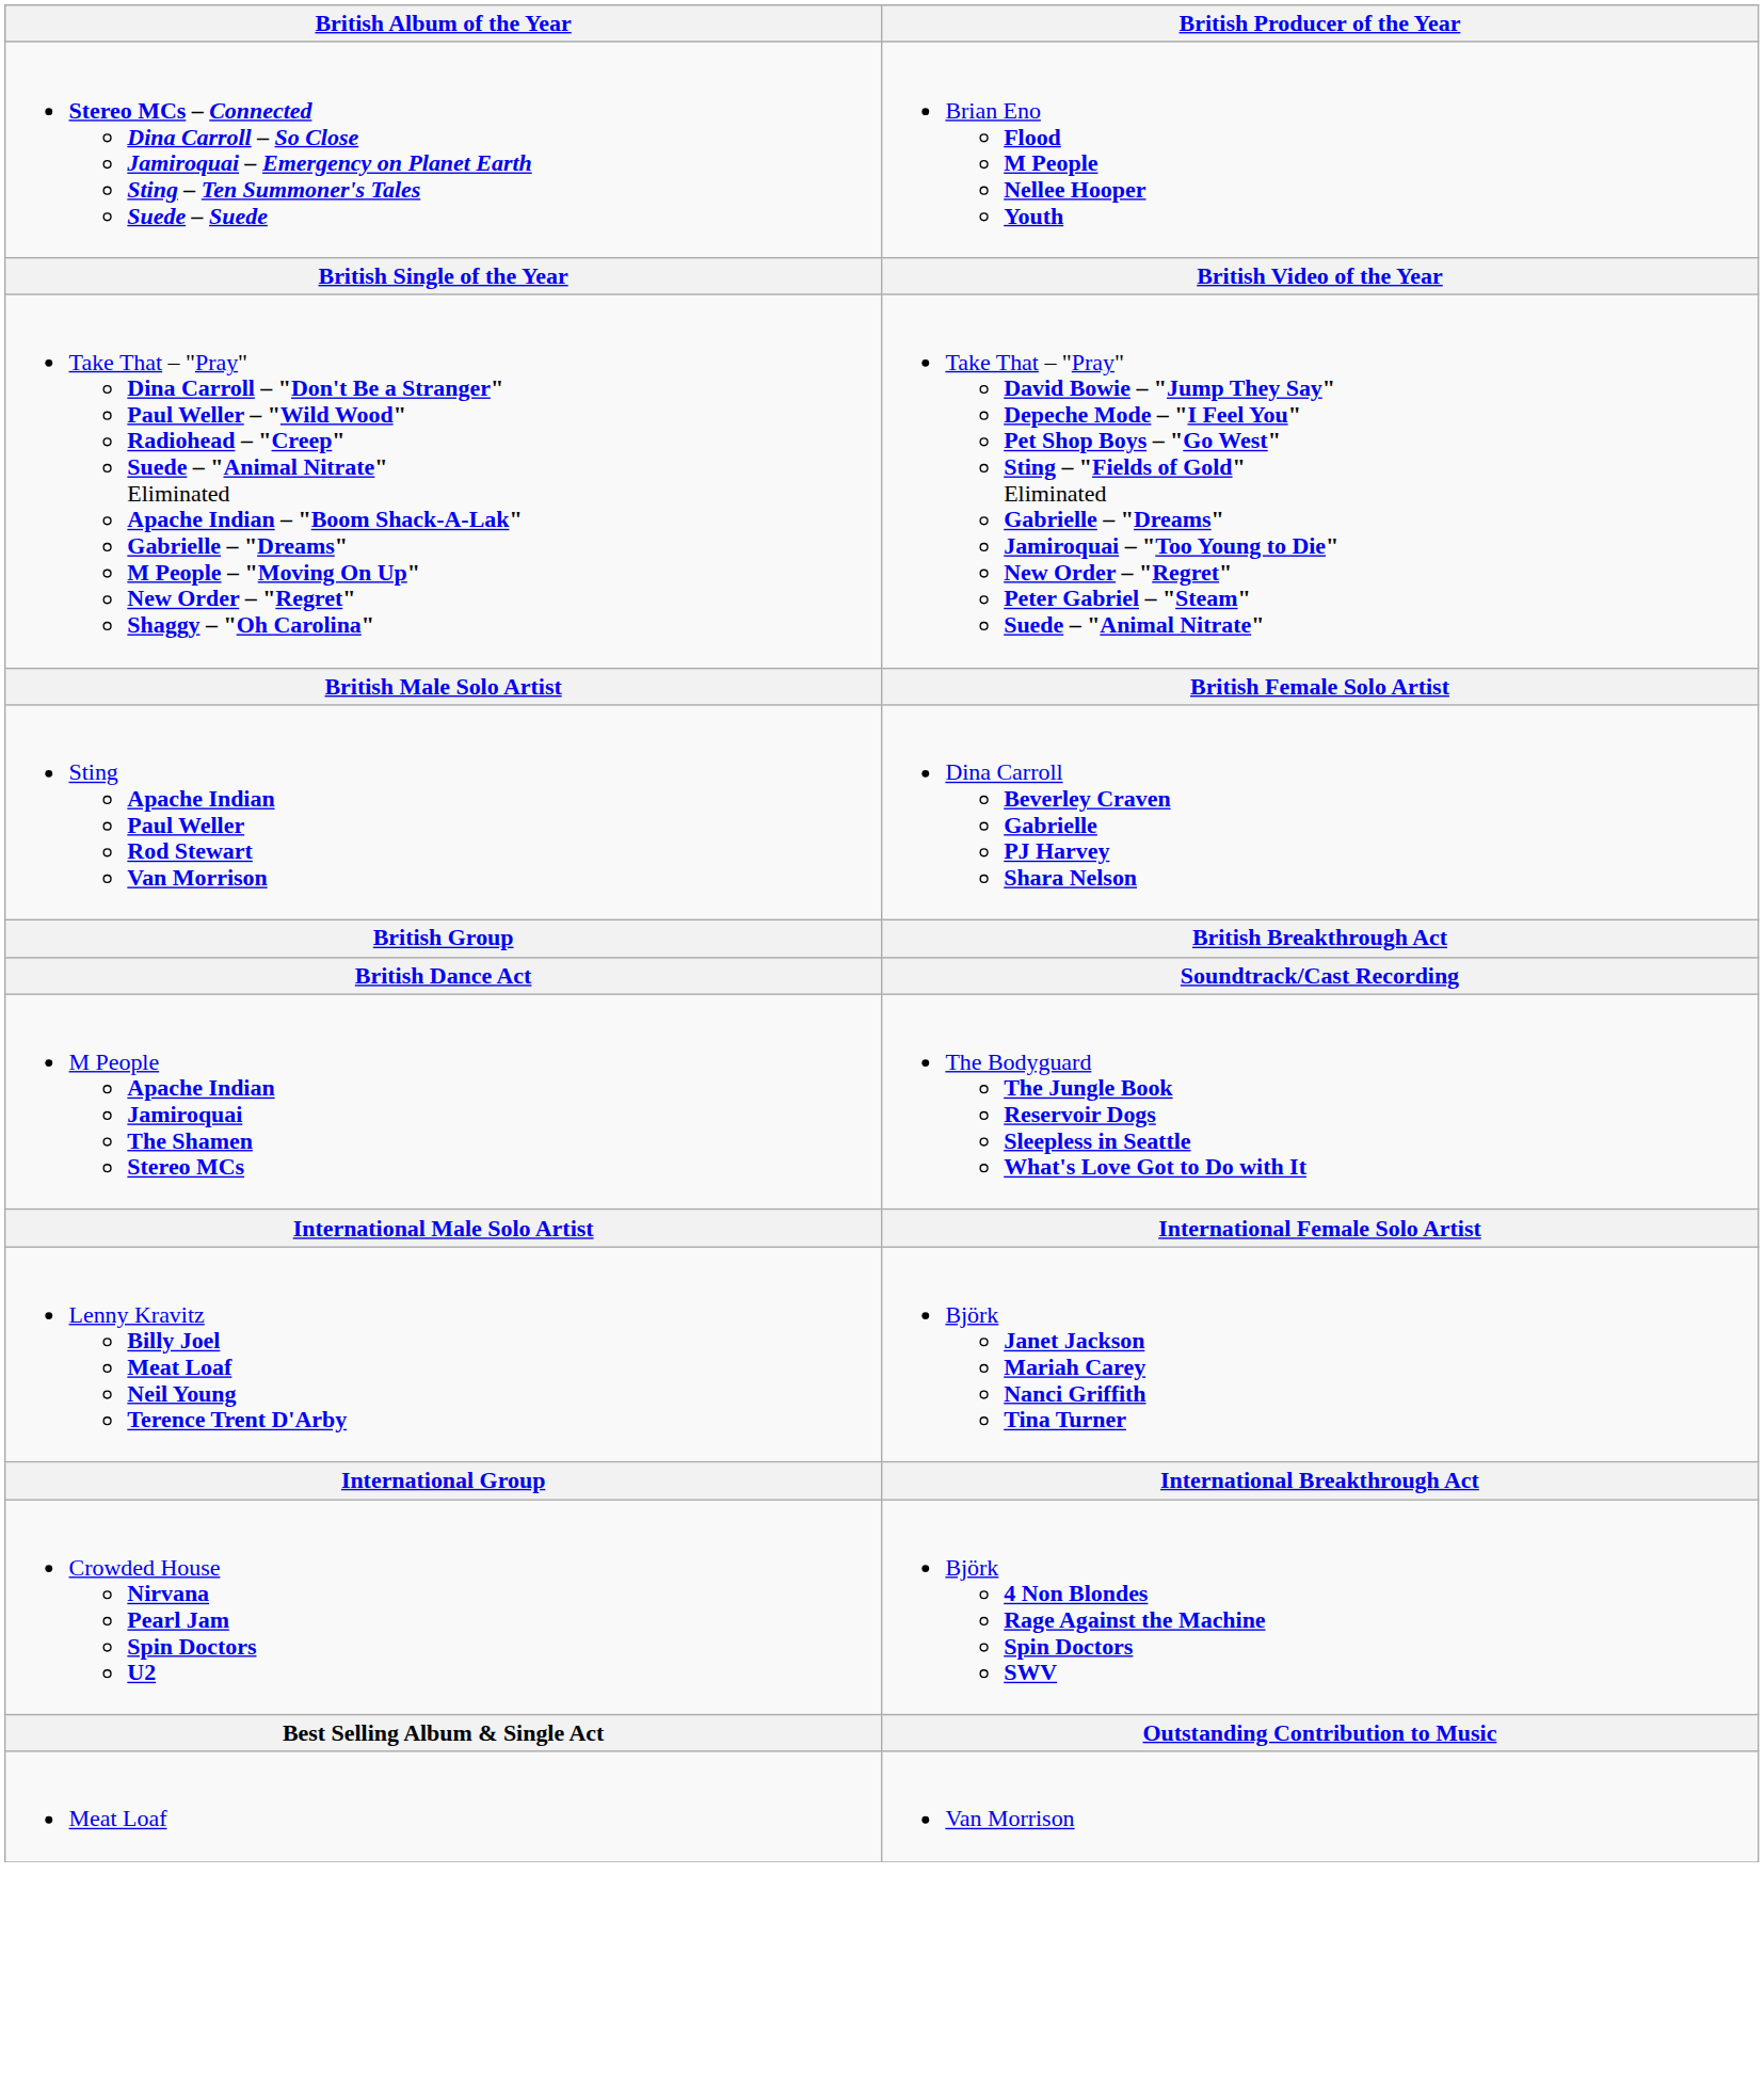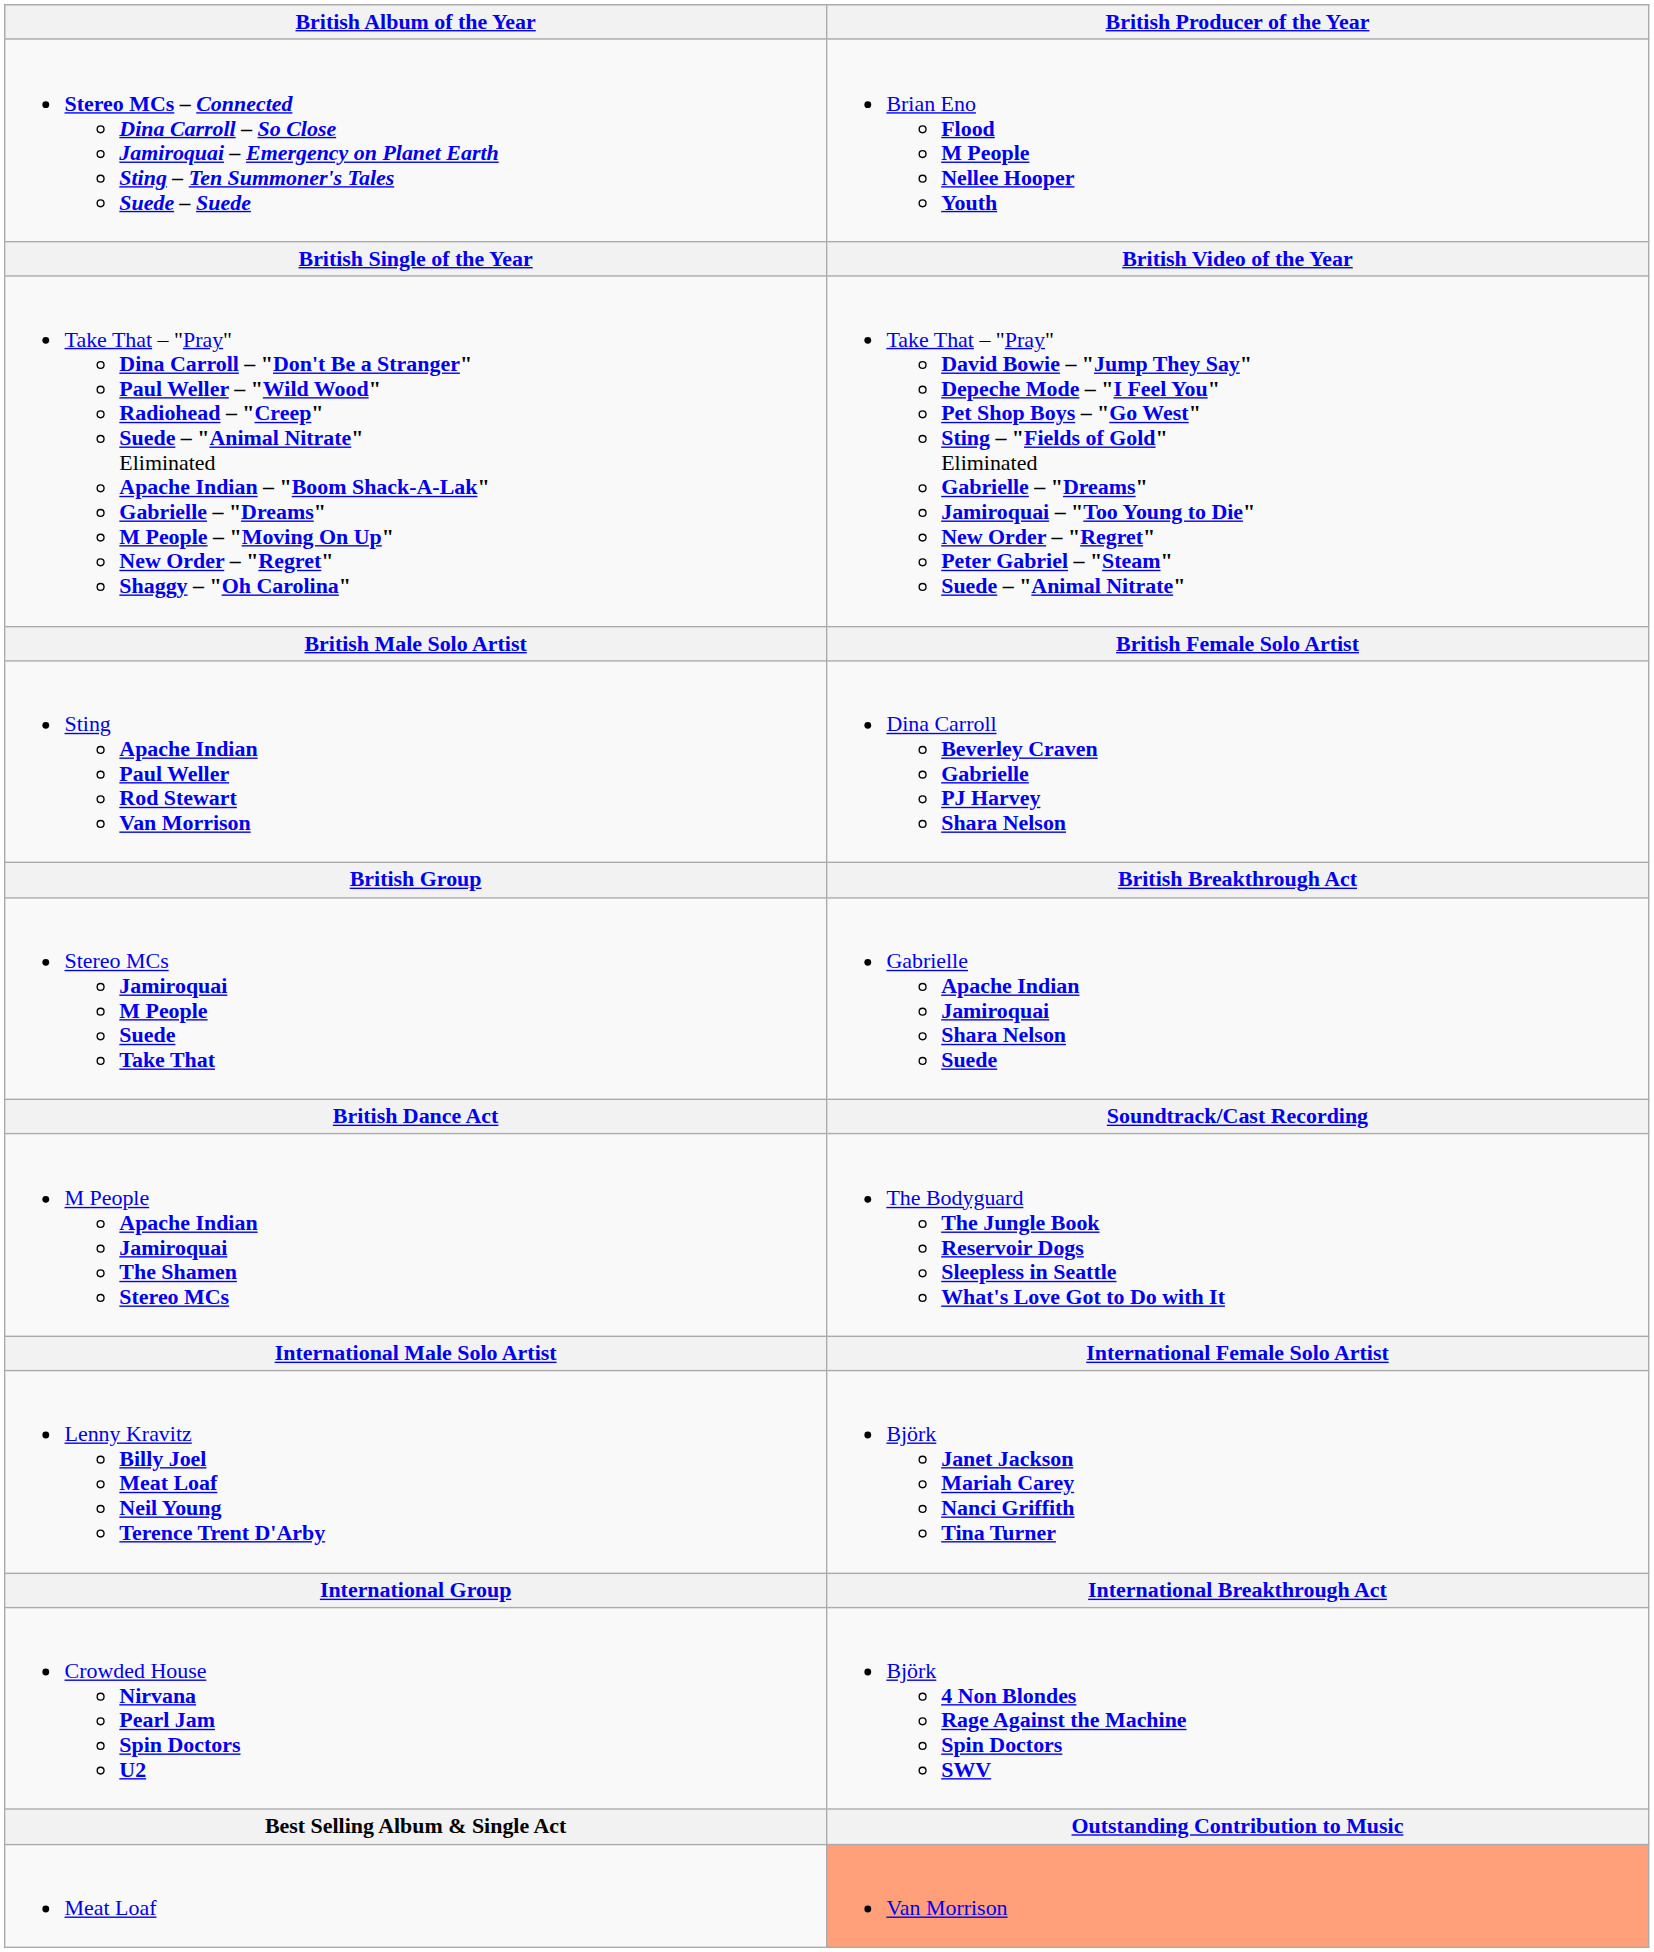 <table class="wikitable" style="width:95%">
 <tr bgcolor="#bebebe">
 <th width="50%"><a href='#'>British Album of the Year</a></th>
 <th width="50%"><a href='#'>British Producer of the Year</a></th>
 </tr>
 <tr>
 <td valign="top"><br><ul><li><strong><a href='#'>Stereo MCs</a> – <em><a href='#'>Connected</a><strong><em><ul><li><a href='#'>Dina Carroll</a> – </em><a href='#'>So Close</a><em></li><li><a href='#'>Jamiroquai</a> – </em><a href='#'>Emergency on Planet Earth</a><em></li><li><a href='#'>Sting</a> – </em><a href='#'>Ten Summoner's Tales</a><em></li><li><a href='#'>Suede</a> – </em><a href='#'>Suede</a><em></li></ul></li></ul></td>
 <td valign="top"><br><ul><li></strong><a href='#'>Brian Eno</a><strong><ul><li><a href='#'>Flood</a></li><li><a href='#'>M People</a></li><li><a href='#'>Nellee Hooper</a></li><li><a href='#'>Youth</a></li></ul></li></ul></td>
 </tr>
 <tr>
 <th width="50%"><a href='#'>British Single of the Year</a></th>
 <th width="50%"><a href='#'>British Video of the Year</a></th>
 </tr>
 <tr>
 <td valign="top"><br><ul><li></strong><a href='#'>Take That</a> – "<a href='#'>Pray</a>"<strong><ul><li><a href='#'>Dina Carroll</a> – "<a href='#'>Don't Be a Stranger</a>"</li><li><a href='#'>Paul Weller</a> – "<a href='#'>Wild Wood</a>"</li><li><a href='#'>Radiohead</a> – "<a href='#'>Creep</a>"</li><li><a href='#'>Suede</a> – "<a href='#'>Animal Nitrate</a>"<br></strong>Eliminated<strong></li><li><a href='#'>Apache Indian</a> – "<a href='#'>Boom Shack-A-Lak</a>"</li><li><a href='#'>Gabrielle</a> – "<a href='#'>Dreams</a>"</li><li><a href='#'>M People</a> – "<a href='#'>Moving On Up</a>"</li><li><a href='#'>New Order</a> – "<a href='#'>Regret</a>"</li><li><a href='#'>Shaggy</a> – "<a href='#'>Oh Carolina</a>"</li></ul></li></ul></td>
 <td valign="top"><br><ul><li></strong><a href='#'>Take That</a> – "<a href='#'>Pray</a>"<strong><ul><li><a href='#'>David Bowie</a> – "<a href='#'>Jump They Say</a>"</li><li><a href='#'>Depeche Mode</a> – "<a href='#'>I Feel You</a>"</li><li><a href='#'>Pet Shop Boys</a> – "<a href='#'>Go West</a>"</li><li><a href='#'>Sting</a> – "<a href='#'>Fields of Gold</a>"<br></strong>Eliminated<strong></li><li><a href='#'>Gabrielle</a> – "<a href='#'>Dreams</a>"</li><li><a href='#'>Jamiroquai</a> – "<a href='#'>Too Young to Die</a>"</li><li><a href='#'>New Order</a> – "<a href='#'>Regret</a>"</li><li><a href='#'>Peter Gabriel</a> – "<a href='#'>Steam</a>"</li><li><a href='#'>Suede</a> – "<a href='#'>Animal Nitrate</a>"</li></ul></li></ul></td>
 </tr>
 <tr>
 <th width="50%"><a href='#'>British Male Solo Artist</a></th>
 <th width="50%"><a href='#'>British Female Solo Artist</a></th>
 </tr>
 <tr>
 <td valign="top"><br><ul><li></strong><a href='#'>Sting</a><strong><ul><li><a href='#'>Apache Indian</a></li><li><a href='#'>Paul Weller</a></li><li><a href='#'>Rod Stewart</a></li><li><a href='#'>Van Morrison</a></li></ul></li></ul></td>
 <td valign="top"><br><ul><li></strong><a href='#'>Dina Carroll</a><strong><ul><li><a href='#'>Beverley Craven</a></li><li><a href='#'>Gabrielle</a></li><li><a href='#'>PJ Harvey</a></li><li><a href='#'>Shara Nelson</a></li></ul></li></ul></td>
 </tr>
 <tr>
 <th width="50%"><a href='#'>British Group</a></th>
 <th width="50%"><a href='#'>British Breakthrough Act</a></th>
+</tr>
+<tr>
+<td valign="top"><br><ul><li></strong><a href='#'>Stereo MCs</a><strong><ul><li><a href='#'>Jamiroquai</a></li><li><a href='#'>M People</a></li><li><a href='#'>Suede</a></li><li><a href='#'>Take That</a></li></ul></li></ul></td>
+<td valign="top"><br><ul><li></strong><a href='#'>Gabrielle</a><strong><ul><li><a href='#'>Apache Indian</a></li><li><a href='#'>Jamiroquai</a></li><li><a href='#'>Shara Nelson</a></li><li><a href='#'>Suede</a></li></ul></li></ul></td>
 </tr>
 <tr>
 <th width="50%"><a href='#'>British Dance Act</a></th>
 <th width="50%"><a href='#'>Soundtrack/Cast Recording</a></th>
 </tr>
 <tr>
 <td valign="top"><br><ul><li></strong><a href='#'>M People</a><strong><ul><li><a href='#'>Apache Indian</a></li><li><a href='#'>Jamiroquai</a></li><li><a href='#'>The Shamen</a></li><li><a href='#'>Stereo MCs</a></li></ul></li></ul></td>
 <td valign="top"><br><ul><li></em></strong><a href='#'>The Bodyguard</a><strong><em><ul><li></em><a href='#'>The Jungle Book</a><em></li><li></em><a href='#'>Reservoir Dogs</a><em></li><li></em><a href='#'>Sleepless in Seattle</a><em></li><li></em><a href='#'>What's Love Got to Do with It</a><em></li></ul></li></ul></td>
 </tr>
 <tr>
 <th width="50%"><a href='#'>International Male Solo Artist</a></th>
 <th width="50%"><a href='#'>International Female Solo Artist</a></th>
 </tr>
 <tr>
 <td valign="top"><br><ul><li></strong><a href='#'>Lenny Kravitz</a><strong><ul><li><a href='#'>Billy Joel</a></li><li><a href='#'>Meat Loaf</a></li><li><a href='#'>Neil Young</a></li><li><a href='#'>Terence Trent D'Arby</a></li></ul></li></ul></td>
 <td valign="top"><br><ul><li></strong><a href='#'>Björk</a><strong><ul><li><a href='#'>Janet Jackson</a></li><li><a href='#'>Mariah Carey</a></li><li><a href='#'>Nanci Griffith</a></li><li><a href='#'>Tina Turner</a></li></ul></li></ul></td>
 </tr>
 <tr>
 <th width="50%"><a href='#'>International Group</a></th>
 <th width="50%"><a href='#'>International Breakthrough Act</a></th>
 </tr>
 <tr>
 <td valign="top"><br><ul><li></strong><a href='#'>Crowded House</a><strong><ul><li><a href='#'>Nirvana</a></li><li><a href='#'>Pearl Jam</a></li><li><a href='#'>Spin Doctors</a></li><li><a href='#'>U2</a></li></ul></li></ul></td>
 <td valign="top"><br><ul><li></strong><a href='#'>Björk</a><strong><ul><li><a href='#'>4 Non Blondes</a></li><li><a href='#'>Rage Against the Machine</a></li><li><a href='#'>Spin Doctors</a></li><li><a href='#'>SWV</a></li></ul></li></ul></td>
 </tr>
 <tr>
 <th width="50%">Best Selling Album & Single Act</th>
 <th width="50%"><a href='#'>Outstanding Contribution to Music</a></th>
 </tr>
 <tr>
 <td valign="top"><br><ul><li></strong><a href='#'>Meat Loaf</a><strong></li></ul></td>
-<td valign="top"><br><ul><li></strong><a href='#'>Van Morrison</a><strong></li></ul></td>
+<td valign="top" style="background: lightsalmon;"><br><ul><li></strong><a href='#'>Van Morrison</a><strong></li></ul></td>
 </tr>
 </table>
